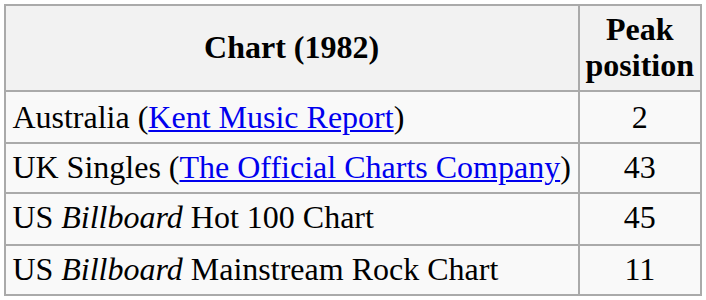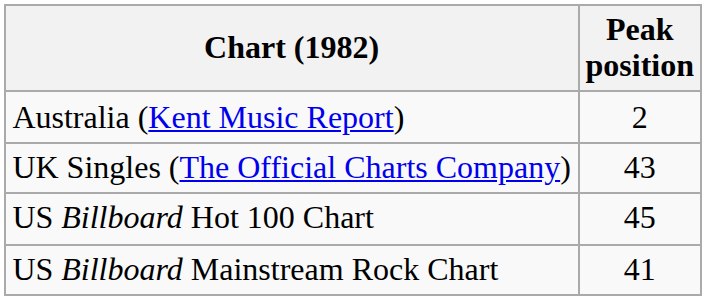 <table class="wikitable sortable">
 <tr>
 <th>Chart (1982)</th>
 <th>Peak<br>position</th>
 </tr>
 <tr>
 <td align="left">Australia (<a href='#'>Kent Music Report</a>)</td>
 <td style="text-align:center;">2</td>
 </tr>
 <tr>
 </tr>
 <tr>
 <td align="left">UK Singles (<a href='#'>The Official Charts Company</a>)</td>
 <td style="text-align:center;">43</td>
 </tr>
 <tr>
 <td align="left">US <em>Billboard</em> Hot 100 Chart</td>
 <td style="text-align:center;">45</td>
 </tr>
 <tr>
 <td align="left">US <em>Billboard</em> Mainstream Rock Chart</td>
-<td style="text-align:center;">11</td>
+<td style="text-align:center;">41</td>
 </tr>
 </table>
